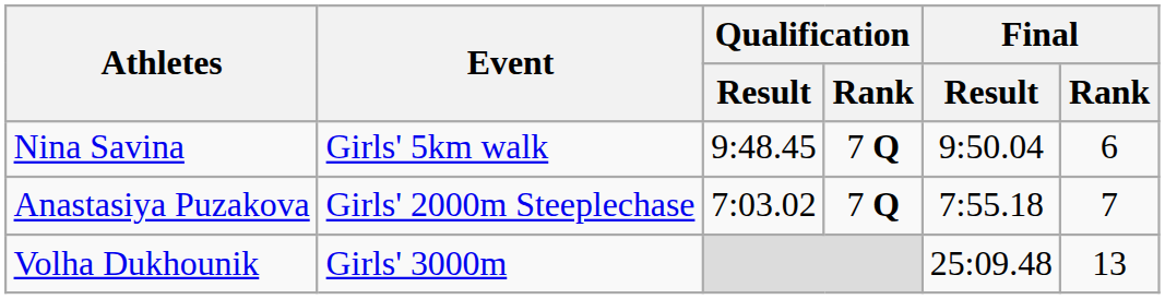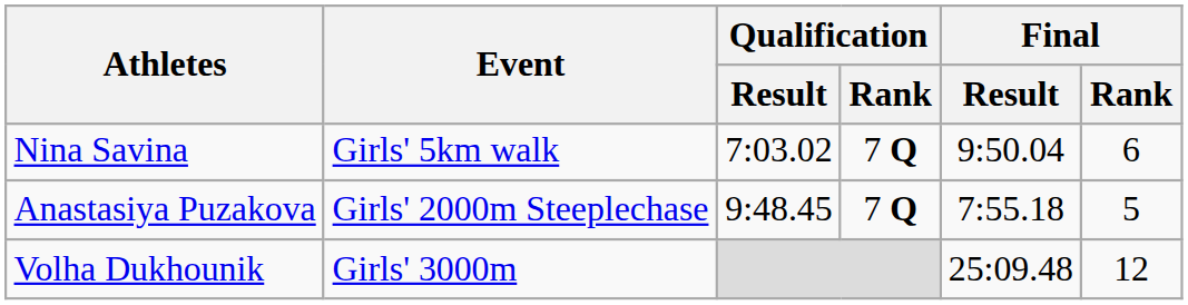 <table class="wikitable" border="1" style="font-size:90%">
 <tr>
 <th rowspan=2>Athletes</th>
 <th rowspan=2>Event</th>
 <th colspan=2>Qualification</th>
 <th colspan=2>Final</th>
 </tr>
 <tr>
 <th>Result</th>
 <th>Rank</th>
 <th>Result</th>
 <th>Rank</th>
 </tr>
 <tr>
 <td><a href='#'>Nina Savina</a></td>
 <td><a href='#'>Girls' 5km walk</a></td>
-<td align=center>9:48.45</td>
+<td align=center>7:03.02</td>
 <td align=center>7 <strong>Q</strong></td>
 <td align=center>9:50.04</td>
 <td align=center>6</td>
 </tr>
 <tr>
 <td><a href='#'>Anastasiya Puzakova</a></td>
 <td><a href='#'>Girls' 2000m Steeplechase</a></td>
-<td align=center>7:03.02</td>
+<td align=center>9:48.45</td>
 <td align=center>7 <strong>Q</strong></td>
 <td align=center>7:55.18</td>
-<td align=center>7</td>
+<td align=center>5</td>
 </tr>
 <tr>
 <td><a href='#'>Volha Dukhounik</a></td>
 <td><a href='#'>Girls' 3000m</a></td>
 <td colspan=2 bgcolor=#DCDCDC></td>
 <td align=center>25:09.48</td>
-<td align=center>13</td>
+<td align=center>12</td>
 </tr>
 </table>
